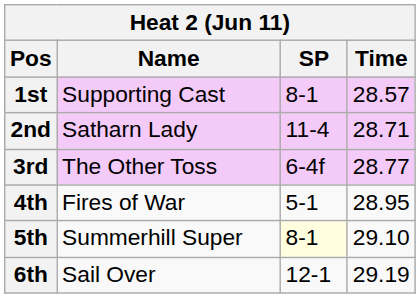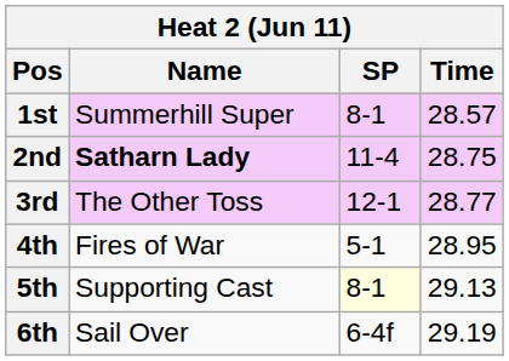 <table class="wikitable">
 <tr>
 <th colspan="6">Heat 2 (Jun 11)</th>
 </tr>
 <tr>
 <th width=20>Pos</th>
 <th width=150>Name</th>
 <th width=40>SP</th>
 <th width=40>Time</th>
 </tr>
 <tr style="background: #f4caf9;">
 <th>1st</th>
-<td>Supporting Cast</td>
+<td>Summerhill Super</td>
 <td>8-1</td>
 <td>28.57</td>
 </tr>
 <tr style="background: #f4caf9;">
 <th>2nd</th>
-<td>Satharn Lady</td>
+<td><strong>Satharn Lady</strong></td>
 <td>11-4</td>
-<td>28.71</td>
+<td>28.75</td>
 </tr>
 <tr style="background: #f4caf9;">
 <th>3rd</th>
 <td>The Other Toss</td>
-<td>6-4f</td>
+<td>12-1</td>
 <td>28.77</td>
 </tr>
 <tr>
 <th>4th</th>
 <td>Fires of War</td>
 <td>5-1</td>
 <td>28.95</td>
 </tr>
 <tr>
 <th>5th</th>
-<td>Summerhill Super</td>
+<td>Supporting Cast</td>
 <td style="background: lightyellow;">8-1</td>
-<td>29.10</td>
+<td>29.13</td>
 </tr>
 <tr>
 <th>6th</th>
 <td>Sail Over</td>
-<td>12-1</td>
+<td>6-4f</td>
 <td>29.19</td>
 </tr>
 </table>
